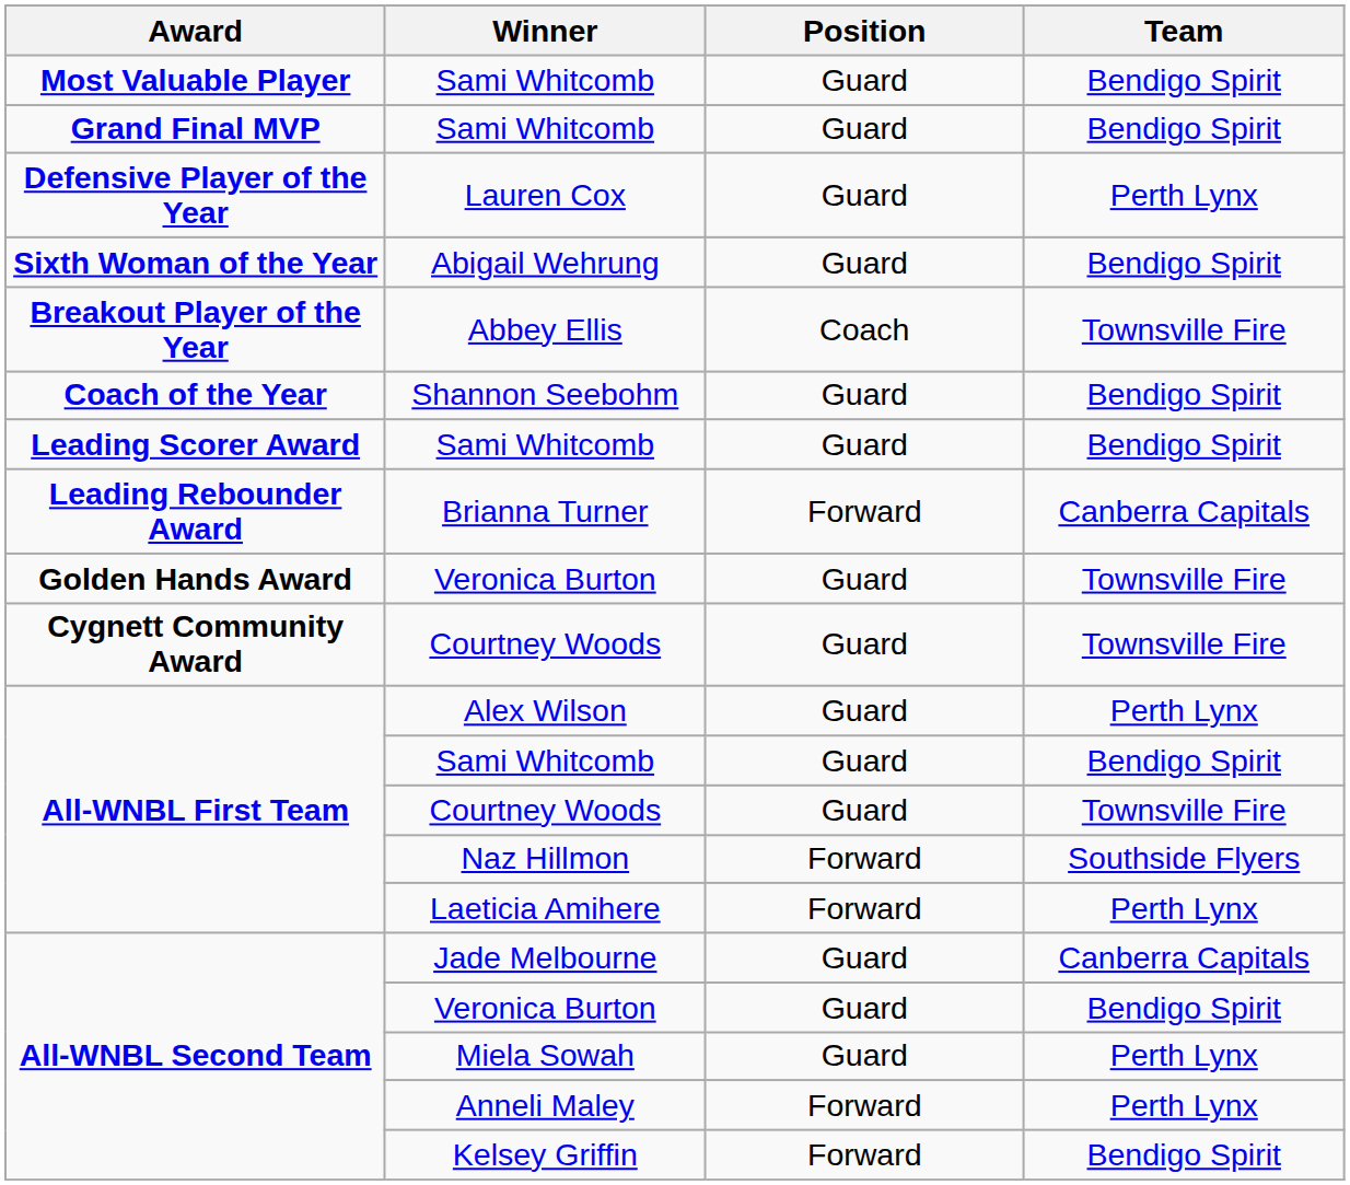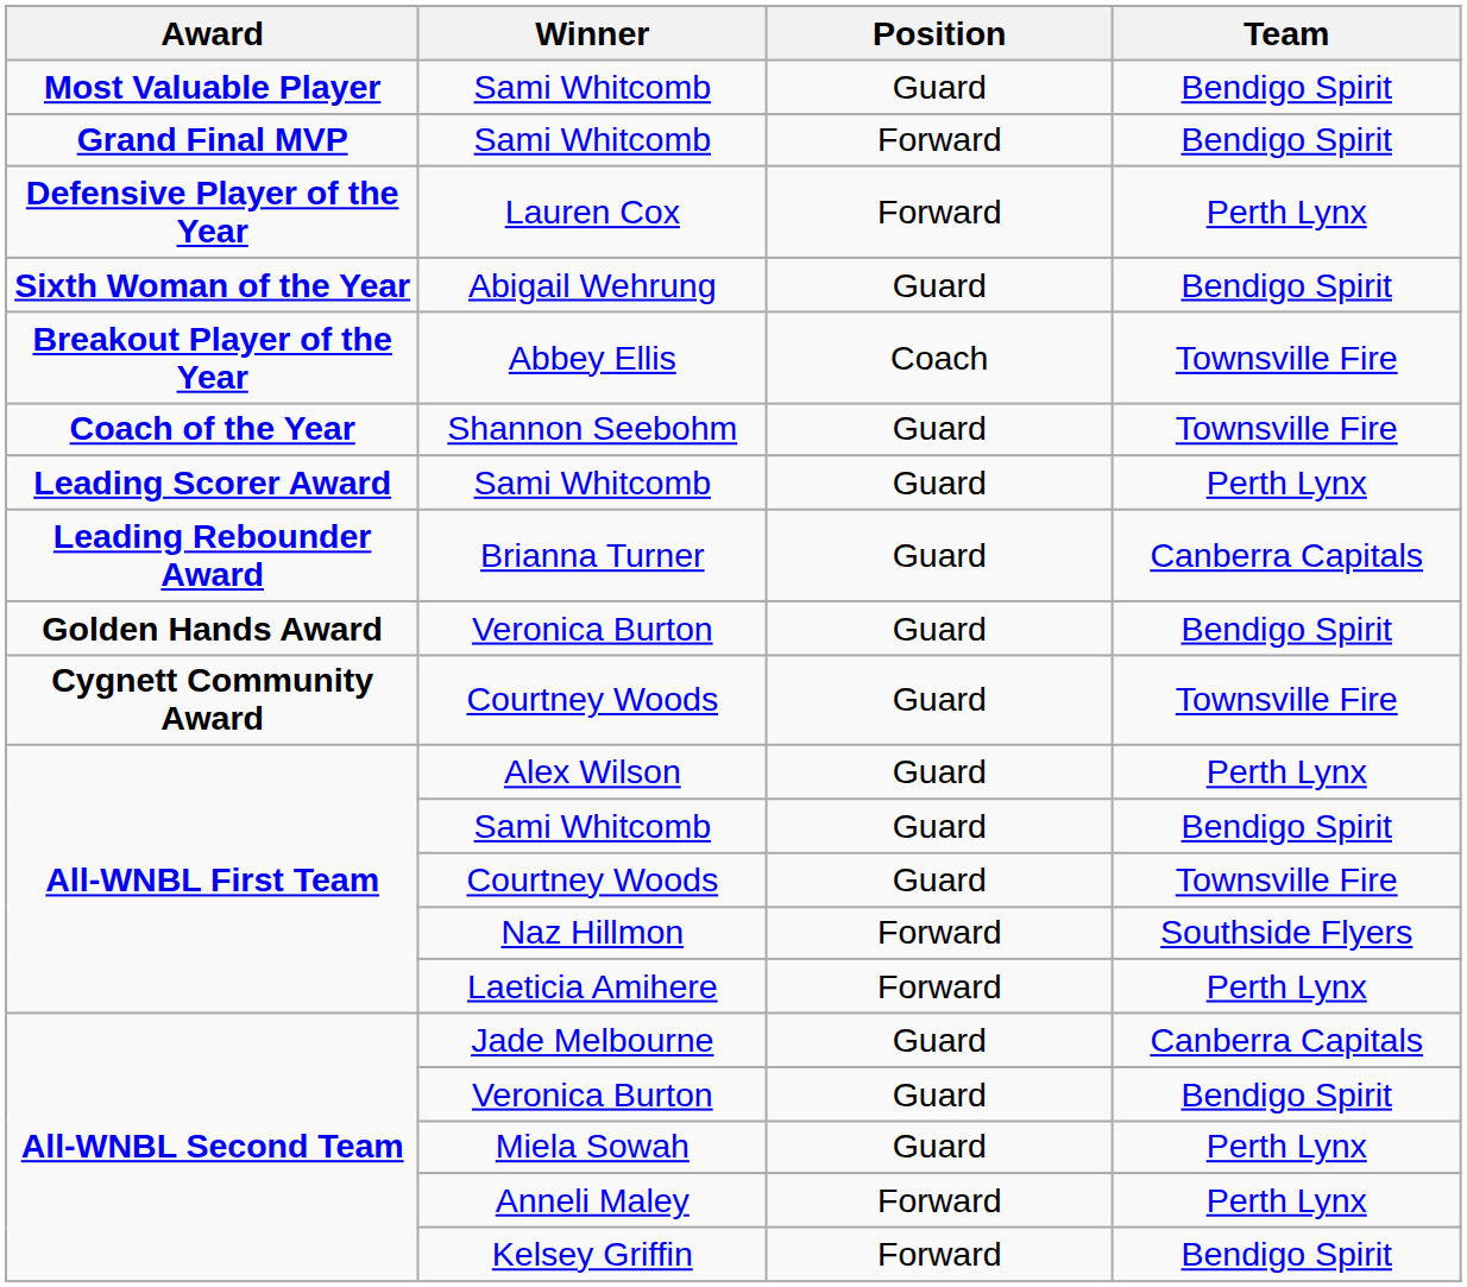 <table class="wikitable" style="width: 70%; text-align:center; font-size:90%">
 <tr>
 <th colspan=1 width=150>Award</th>
 <th width=125>Winner</th>
 <th width=125>Position</th>
 <th width=125>Team</th>
 </tr>
 <tr>
 <td><strong><a href='#'>Most Valuable Player</a></strong></td>
 <td><a href='#'>Sami Whitcomb</a></td>
 <td>Guard</td>
 <td><a href='#'>Bendigo Spirit</a></td>
 </tr>
 <tr>
 <td><strong><a href='#'>Grand Final MVP</a></strong></td>
 <td><a href='#'>Sami Whitcomb</a></td>
-<td>Guard</td>
+<td>Forward</td>
 <td><a href='#'>Bendigo Spirit</a></td>
 </tr>
 <tr>
 <td><strong><a href='#'>Defensive Player of the Year</a></strong></td>
 <td><a href='#'>Lauren Cox</a></td>
-<td>Guard</td>
+<td>Forward</td>
 <td><a href='#'>Perth Lynx</a></td>
 </tr>
 <tr>
 <td><strong><a href='#'>Sixth Woman of the Year</a></strong></td>
 <td><a href='#'>Abigail Wehrung</a></td>
 <td>Guard</td>
 <td><a href='#'>Bendigo Spirit</a></td>
 </tr>
 <tr>
 <td><strong><a href='#'>Breakout Player of the Year</a></strong></td>
 <td><a href='#'>Abbey Ellis</a></td>
 <td>Coach</td>
 <td><a href='#'>Townsville Fire</a></td>
 </tr>
 <tr>
 <td><strong><a href='#'>Coach of the Year</a></strong></td>
 <td><a href='#'>Shannon Seebohm</a></td>
 <td>Guard</td>
-<td><a href='#'>Bendigo Spirit</a></td>
+<td><a href='#'>Townsville Fire</a></td>
 </tr>
 <tr>
 <td><strong><a href='#'>Leading Scorer Award</a></strong></td>
 <td><a href='#'>Sami Whitcomb</a></td>
 <td>Guard</td>
-<td><a href='#'>Bendigo Spirit</a></td>
+<td><a href='#'>Perth Lynx</a></td>
 </tr>
 <tr>
 <td><strong><a href='#'>Leading Rebounder Award</a></strong></td>
 <td><a href='#'>Brianna Turner</a></td>
-<td>Forward</td>
+<td>Guard</td>
 <td><a href='#'>Canberra Capitals</a></td>
 </tr>
 <tr>
 <td><strong>Golden Hands Award</strong></td>
 <td><a href='#'>Veronica Burton</a></td>
 <td>Guard</td>
-<td><a href='#'>Townsville Fire</a></td>
+<td><a href='#'>Bendigo Spirit</a></td>
 </tr>
 <tr>
 <td><strong>Cygnett Community Award</strong></td>
 <td><a href='#'>Courtney Woods</a></td>
 <td>Guard</td>
 <td><a href='#'>Townsville Fire</a></td>
 </tr>
 <tr>
 <td rowspan=5><strong><a href='#'>All-WNBL First Team</a></strong></td>
 <td><a href='#'>Alex Wilson</a></td>
 <td>Guard</td>
 <td><a href='#'>Perth Lynx</a></td>
 </tr>
 <tr>
 <td><a href='#'>Sami Whitcomb</a></td>
 <td>Guard</td>
 <td><a href='#'>Bendigo Spirit</a></td>
 </tr>
 <tr>
 <td><a href='#'>Courtney Woods</a></td>
 <td>Guard</td>
 <td><a href='#'>Townsville Fire</a></td>
 </tr>
 <tr>
 <td><a href='#'>Naz Hillmon</a></td>
 <td>Forward</td>
 <td><a href='#'>Southside Flyers</a></td>
 </tr>
 <tr>
 <td><a href='#'>Laeticia Amihere</a></td>
 <td>Forward</td>
 <td><a href='#'>Perth Lynx</a></td>
 </tr>
 <tr>
 <td rowspan=5><strong><a href='#'>All-WNBL Second Team</a></strong></td>
 <td><a href='#'>Jade Melbourne</a></td>
 <td>Guard</td>
 <td><a href='#'>Canberra Capitals</a></td>
 </tr>
 <tr>
 <td><a href='#'>Veronica Burton</a></td>
 <td>Guard</td>
 <td><a href='#'>Bendigo Spirit</a></td>
 </tr>
 <tr>
 <td><a href='#'>Miela Sowah</a></td>
 <td>Guard</td>
 <td><a href='#'>Perth Lynx</a></td>
 </tr>
 <tr>
 <td><a href='#'>Anneli Maley</a></td>
 <td>Forward</td>
 <td><a href='#'>Perth Lynx</a></td>
 </tr>
 <tr>
 <td><a href='#'>Kelsey Griffin</a></td>
 <td>Forward</td>
 <td><a href='#'>Bendigo Spirit</a></td>
 </tr>
 </table>
